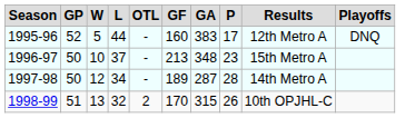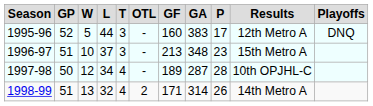 <table class="wikitable">
 <tr align="center"  bgcolor="#dddddd">
 <td><strong>Season</strong></td>
 <td><strong>GP</strong></td>
 <td><strong>W</strong></td>
 <td><strong>L</strong></td>
+<td><strong>T</strong></td>
 <td><strong>OTL</strong></td>
 <td><strong>GF</strong></td>
 <td><strong>GA</strong></td>
 <td><strong>P</strong></td>
 <td><strong>Results</strong></td>
 <td><strong>Playoffs</strong></td>
 </tr>
 <tr align="center" bgcolor="#EEFFFF">
 <td>1995-96</td>
 <td>52</td>
 <td>5</td>
 <td>44</td>
+<td>3</td>
 <td>-</td>
 <td>160</td>
 <td>383</td>
 <td>17</td>
 <td>12th Metro A</td>
 <td>DNQ</td>
 </tr>
 <tr align="center" bgcolor="#EEFFFF">
 <td>1996-97</td>
-<td>50</td>
+<td>51</td>
 <td>10</td>
 <td>37</td>
+<td>3</td>
 <td>-</td>
 <td>213</td>
 <td>348</td>
 <td>23</td>
 <td>15th Metro A</td>
 <td></td>
 </tr>
 <tr align="center" bgcolor="#EEFFFF">
 <td>1997-98</td>
 <td>50</td>
 <td>12</td>
 <td>34</td>
+<td>4</td>
 <td>-</td>
 <td>189</td>
 <td>287</td>
 <td>28</td>
-<td>14th Metro A</td>
+<td>10th OPJHL-C</td>
 <td></td>
 </tr>
 <tr align="center">
 <td><a href='#'>1998-99</a></td>
 <td>51</td>
 <td>13</td>
 <td>32</td>
+<td>4</td>
 <td>2</td>
-<td>170</td>
-<td>315</td>
+<td>171</td>
+<td>314</td>
 <td>26</td>
-<td>10th OPJHL-C</td>
+<td>14th Metro A</td>
 <td></td>
 </tr>
 </table>
